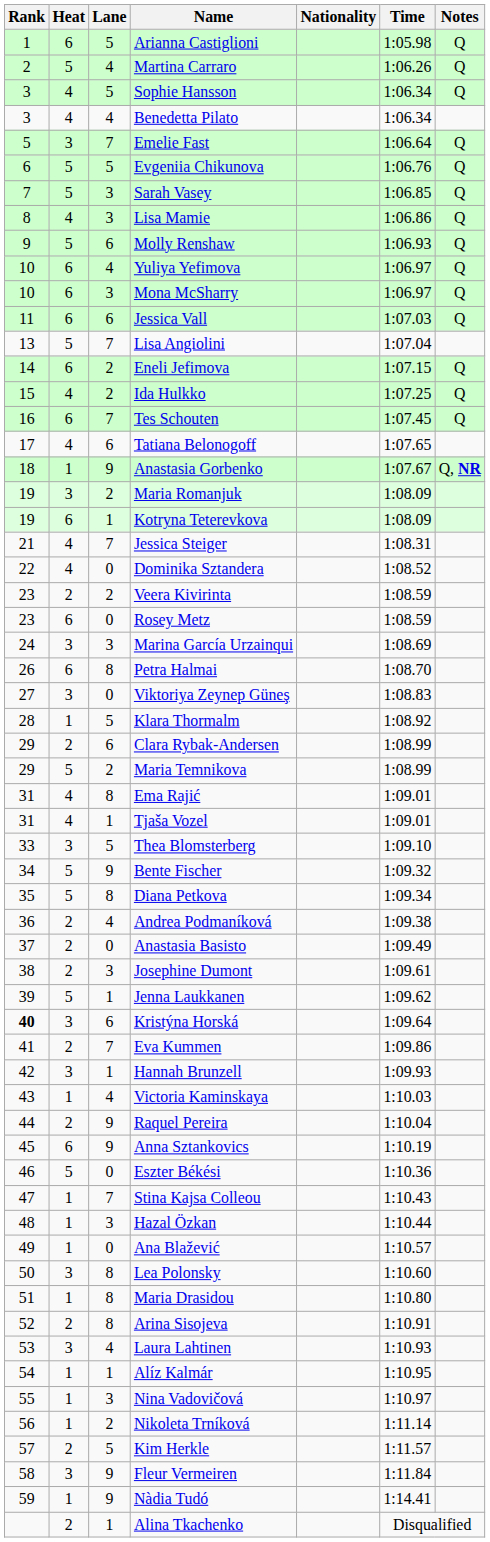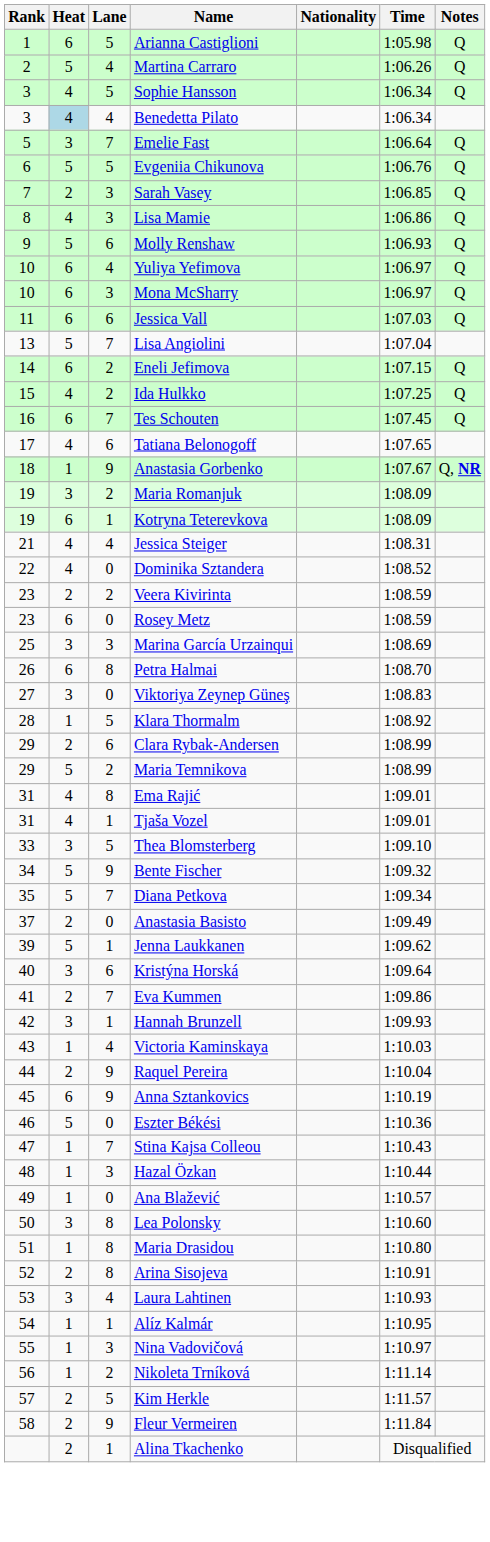 <table class="wikitable sortable" style="text-align:center">
 <tr>
 <th>Rank</th>
 <th>Heat</th>
 <th>Lane</th>
 <th>Name</th>
 <th>Nationality</th>
 <th>Time</th>
 <th>Notes</th>
 </tr>
 <tr bgcolor=ccffcc>
 <td>1</td>
 <td>6</td>
 <td>5</td>
 <td align=left><a href='#'>Arianna Castiglioni</a></td>
 <td align=left></td>
 <td>1:05.98</td>
 <td>Q</td>
 </tr>
 <tr bgcolor=ccffcc>
 <td>2</td>
 <td>5</td>
 <td>4</td>
 <td align=left><a href='#'>Martina Carraro</a></td>
 <td align=left></td>
 <td>1:06.26</td>
 <td>Q</td>
 </tr>
 <tr bgcolor=ccffcc>
 <td>3</td>
 <td>4</td>
 <td>5</td>
 <td align=left><a href='#'>Sophie Hansson</a></td>
 <td align=left></td>
 <td>1:06.34</td>
 <td>Q</td>
 </tr>
 <tr>
 <td>3</td>
-<td>4</td>
+<td style="background: lightblue;">4</td>
 <td>4</td>
 <td align=left><a href='#'>Benedetta Pilato</a></td>
 <td align=left></td>
 <td>1:06.34</td>
 <td></td>
 </tr>
 <tr bgcolor=ccffcc>
 <td>5</td>
 <td>3</td>
 <td>7</td>
 <td align=left><a href='#'>Emelie Fast</a></td>
 <td align=left></td>
 <td>1:06.64</td>
 <td>Q</td>
 </tr>
 <tr bgcolor=ccffcc>
 <td>6</td>
 <td>5</td>
 <td>5</td>
 <td align=left><a href='#'>Evgeniia Chikunova</a></td>
 <td align=left></td>
 <td>1:06.76</td>
 <td>Q</td>
 </tr>
 <tr bgcolor=ccffcc>
 <td>7</td>
-<td>5</td>
+<td>2</td>
 <td>3</td>
 <td align=left><a href='#'>Sarah Vasey</a></td>
 <td align=left></td>
 <td>1:06.85</td>
 <td>Q</td>
 </tr>
 <tr bgcolor=ccffcc>
 <td>8</td>
 <td>4</td>
 <td>3</td>
 <td align=left><a href='#'>Lisa Mamie</a></td>
 <td align=left></td>
 <td>1:06.86</td>
 <td>Q</td>
 </tr>
 <tr bgcolor=ccffcc>
 <td>9</td>
 <td>5</td>
 <td>6</td>
 <td align=left><a href='#'>Molly Renshaw</a></td>
 <td align=left></td>
 <td>1:06.93</td>
 <td>Q</td>
 </tr>
 <tr bgcolor=ccffcc>
 <td>10</td>
 <td>6</td>
 <td>4</td>
 <td align=left><a href='#'>Yuliya Yefimova</a></td>
 <td align=left></td>
 <td>1:06.97</td>
 <td>Q</td>
 </tr>
 <tr bgcolor=ccffcc>
 <td>10</td>
 <td>6</td>
 <td>3</td>
 <td align=left><a href='#'>Mona McSharry</a></td>
 <td align=left></td>
 <td>1:06.97</td>
 <td>Q</td>
 </tr>
 <tr bgcolor=ccffcc>
 <td>11</td>
 <td>6</td>
 <td>6</td>
 <td align=left><a href='#'>Jessica Vall</a></td>
 <td align=left></td>
 <td>1:07.03</td>
 <td>Q</td>
 </tr>
 <tr>
 <td>13</td>
 <td>5</td>
 <td>7</td>
 <td align=left><a href='#'>Lisa Angiolini</a></td>
 <td align=left></td>
 <td>1:07.04</td>
 <td></td>
 </tr>
 <tr bgcolor=ccffcc>
 <td>14</td>
 <td>6</td>
 <td>2</td>
 <td align=left><a href='#'>Eneli Jefimova</a></td>
 <td align=left></td>
 <td>1:07.15</td>
 <td>Q</td>
 </tr>
 <tr bgcolor=ccffcc>
 <td>15</td>
 <td>4</td>
 <td>2</td>
 <td align=left><a href='#'>Ida Hulkko</a></td>
 <td align=left></td>
 <td>1:07.25</td>
 <td>Q</td>
 </tr>
 <tr bgcolor=ccffcc>
 <td>16</td>
 <td>6</td>
 <td>7</td>
 <td align=left><a href='#'>Tes Schouten</a></td>
 <td align=left></td>
 <td>1:07.45</td>
 <td>Q</td>
 </tr>
 <tr>
 <td>17</td>
 <td>4</td>
 <td>6</td>
 <td align=left><a href='#'>Tatiana Belonogoff</a></td>
 <td align=left></td>
 <td>1:07.65</td>
 <td></td>
 </tr>
 <tr bgcolor=ccffcc>
 <td>18</td>
 <td>1</td>
 <td>9</td>
 <td align=left><a href='#'>Anastasia Gorbenko</a></td>
 <td align=left></td>
 <td>1:07.67</td>
 <td>Q, <strong><a href='#'>NR</a></strong></td>
 </tr>
 <tr bgcolor=ddffdd>
 <td>19</td>
 <td>3</td>
 <td>2</td>
 <td align=left><a href='#'>Maria Romanjuk</a></td>
 <td align=left></td>
 <td>1:08.09</td>
 <td></td>
 </tr>
 <tr bgcolor=ddffdd>
 <td>19</td>
 <td>6</td>
 <td>1</td>
 <td align=left><a href='#'>Kotryna Teterevkova</a></td>
 <td align=left></td>
 <td>1:08.09</td>
 <td></td>
 </tr>
 <tr>
 <td>21</td>
 <td>4</td>
-<td>7</td>
+<td>4</td>
 <td align=left><a href='#'>Jessica Steiger</a></td>
 <td align=left></td>
 <td>1:08.31</td>
 <td></td>
 </tr>
 <tr>
 <td>22</td>
 <td>4</td>
 <td>0</td>
 <td align=left><a href='#'>Dominika Sztandera</a></td>
 <td align=left></td>
 <td>1:08.52</td>
 <td></td>
 </tr>
 <tr>
 <td>23</td>
 <td>2</td>
 <td>2</td>
 <td align=left><a href='#'>Veera Kivirinta</a></td>
 <td align=left></td>
 <td>1:08.59</td>
 <td></td>
 </tr>
 <tr>
 <td>23</td>
 <td>6</td>
 <td>0</td>
 <td align=left><a href='#'>Rosey Metz</a></td>
 <td align=left></td>
 <td>1:08.59</td>
 <td></td>
 </tr>
 <tr>
-<td>24</td>
+<td>25</td>
 <td>3</td>
 <td>3</td>
 <td align=left><a href='#'>Marina García Urzainqui</a></td>
 <td align=left></td>
 <td>1:08.69</td>
 <td></td>
 </tr>
 <tr>
 <td>26</td>
 <td>6</td>
 <td>8</td>
 <td align=left><a href='#'>Petra Halmai</a></td>
 <td align=left></td>
 <td>1:08.70</td>
 <td></td>
 </tr>
 <tr>
 <td>27</td>
 <td>3</td>
 <td>0</td>
 <td align=left><a href='#'>Viktoriya Zeynep Güneş</a></td>
 <td align=left></td>
 <td>1:08.83</td>
 <td></td>
 </tr>
 <tr>
 <td>28</td>
 <td>1</td>
 <td>5</td>
 <td align=left><a href='#'>Klara Thormalm</a></td>
 <td align=left></td>
 <td>1:08.92</td>
 <td></td>
 </tr>
 <tr>
 <td>29</td>
 <td>2</td>
 <td>6</td>
 <td align=left><a href='#'>Clara Rybak-Andersen</a></td>
 <td align=left></td>
 <td>1:08.99</td>
 <td></td>
 </tr>
 <tr>
 <td>29</td>
 <td>5</td>
 <td>2</td>
 <td align=left><a href='#'>Maria Temnikova</a></td>
 <td align=left></td>
 <td>1:08.99</td>
 <td></td>
 </tr>
 <tr>
 <td>31</td>
 <td>4</td>
 <td>8</td>
 <td align=left><a href='#'>Ema Rajić</a></td>
 <td align=left></td>
 <td>1:09.01</td>
 <td></td>
 </tr>
 <tr>
 <td>31</td>
 <td>4</td>
 <td>1</td>
 <td align=left><a href='#'>Tjaša Vozel</a></td>
 <td align=left></td>
 <td>1:09.01</td>
 <td></td>
 </tr>
 <tr>
 <td>33</td>
 <td>3</td>
 <td>5</td>
 <td align=left><a href='#'>Thea Blomsterberg</a></td>
 <td align=left></td>
 <td>1:09.10</td>
 <td></td>
 </tr>
 <tr>
 <td>34</td>
 <td>5</td>
 <td>9</td>
 <td align=left><a href='#'>Bente Fischer</a></td>
 <td align=left></td>
 <td>1:09.32</td>
 <td></td>
 </tr>
 <tr>
 <td>35</td>
 <td>5</td>
-<td>8</td>
+<td>7</td>
 <td align=left><a href='#'>Diana Petkova</a></td>
 <td align=left></td>
 <td>1:09.34</td>
-<td></td>
-</tr>
-<tr>
-<td>36</td>
-<td>2</td>
-<td>4</td>
-<td align=left><a href='#'>Andrea Podmaníková</a></td>
-<td align=left></td>
-<td>1:09.38</td>
 <td></td>
 </tr>
 <tr>
 <td>37</td>
 <td>2</td>
 <td>0</td>
 <td align=left><a href='#'>Anastasia Basisto</a></td>
 <td align=left></td>
 <td>1:09.49</td>
 <td></td>
 </tr>
 <tr>
-<td>38</td>
-<td>2</td>
-<td>3</td>
-<td align=left><a href='#'>Josephine Dumont</a></td>
-<td align=left></td>
-<td>1:09.61</td>
-<td></td>
-</tr>
-<tr>
 <td>39</td>
 <td>5</td>
 <td>1</td>
 <td align=left><a href='#'>Jenna Laukkanen</a></td>
 <td align=left></td>
 <td>1:09.62</td>
 <td></td>
 </tr>
 <tr>
-<td><strong>40</strong></td>
+<td>40</td>
 <td>3</td>
 <td>6</td>
 <td align=left><a href='#'>Kristýna Horská</a></td>
 <td align=left></td>
 <td>1:09.64</td>
 <td></td>
 </tr>
 <tr>
 <td>41</td>
 <td>2</td>
 <td>7</td>
 <td align=left><a href='#'>Eva Kummen</a></td>
 <td align=left></td>
 <td>1:09.86</td>
 <td></td>
 </tr>
 <tr>
 <td>42</td>
 <td>3</td>
 <td>1</td>
 <td align=left><a href='#'>Hannah Brunzell</a></td>
 <td align=left></td>
 <td>1:09.93</td>
 <td></td>
 </tr>
 <tr>
 <td>43</td>
 <td>1</td>
 <td>4</td>
 <td align=left><a href='#'>Victoria Kaminskaya</a></td>
 <td align=left></td>
 <td>1:10.03</td>
 <td></td>
 </tr>
 <tr>
 <td>44</td>
 <td>2</td>
 <td>9</td>
 <td align=left><a href='#'>Raquel Pereira</a></td>
 <td align=left></td>
 <td>1:10.04</td>
 <td></td>
 </tr>
 <tr>
 <td>45</td>
 <td>6</td>
 <td>9</td>
 <td align=left><a href='#'>Anna Sztankovics</a></td>
 <td align=left></td>
 <td>1:10.19</td>
 <td></td>
 </tr>
 <tr>
 <td>46</td>
 <td>5</td>
 <td>0</td>
 <td align=left><a href='#'>Eszter Békési</a></td>
 <td align=left></td>
 <td>1:10.36</td>
 <td></td>
 </tr>
 <tr>
 <td>47</td>
 <td>1</td>
 <td>7</td>
 <td align=left><a href='#'>Stina Kajsa Colleou</a></td>
 <td align=left></td>
 <td>1:10.43</td>
 <td></td>
 </tr>
 <tr>
 <td>48</td>
 <td>1</td>
 <td>3</td>
 <td align=left><a href='#'>Hazal Özkan</a></td>
 <td align=left></td>
 <td>1:10.44</td>
 <td></td>
 </tr>
 <tr>
 <td>49</td>
 <td>1</td>
 <td>0</td>
 <td align=left><a href='#'>Ana Blažević</a></td>
 <td align=left></td>
 <td>1:10.57</td>
 <td></td>
 </tr>
 <tr>
 <td>50</td>
 <td>3</td>
 <td>8</td>
 <td align=left><a href='#'>Lea Polonsky</a></td>
 <td align=left></td>
 <td>1:10.60</td>
 <td></td>
 </tr>
 <tr>
 <td>51</td>
 <td>1</td>
 <td>8</td>
 <td align=left><a href='#'>Maria Drasidou</a></td>
 <td align=left></td>
 <td>1:10.80</td>
 <td></td>
 </tr>
 <tr>
 <td>52</td>
 <td>2</td>
 <td>8</td>
 <td align=left><a href='#'>Arina Sisojeva</a></td>
 <td align=left></td>
 <td>1:10.91</td>
 <td></td>
 </tr>
 <tr>
 <td>53</td>
 <td>3</td>
 <td>4</td>
 <td align=left><a href='#'>Laura Lahtinen</a></td>
 <td align=left></td>
 <td>1:10.93</td>
 <td></td>
 </tr>
 <tr>
 <td>54</td>
 <td>1</td>
 <td>1</td>
 <td align=left><a href='#'>Alíz Kalmár</a></td>
 <td align=left></td>
 <td>1:10.95</td>
 <td></td>
 </tr>
 <tr>
 <td>55</td>
 <td>1</td>
 <td>3</td>
 <td align=left><a href='#'>Nina Vadovičová</a></td>
 <td align=left></td>
 <td>1:10.97</td>
 <td></td>
 </tr>
 <tr>
 <td>56</td>
 <td>1</td>
 <td>2</td>
 <td align=left><a href='#'>Nikoleta Trníková</a></td>
 <td align=left></td>
 <td>1:11.14</td>
 <td></td>
 </tr>
 <tr>
 <td>57</td>
 <td>2</td>
 <td>5</td>
 <td align=left><a href='#'>Kim Herkle</a></td>
 <td align=left></td>
 <td>1:11.57</td>
 <td></td>
 </tr>
 <tr>
 <td>58</td>
-<td>3</td>
+<td>2</td>
 <td>9</td>
 <td align=left><a href='#'>Fleur Vermeiren</a></td>
 <td align=left></td>
 <td>1:11.84</td>
-<td></td>
-</tr>
-<tr>
-<td>59</td>
-<td>1</td>
-<td>9</td>
-<td align=left><a href='#'>Nàdia Tudó</a></td>
-<td align=left></td>
-<td>1:14.41</td>
 <td></td>
 </tr>
 <tr>
 <td></td>
 <td>2</td>
 <td>1</td>
 <td align=left><a href='#'>Alina Tkachenko</a></td>
 <td align=left></td>
 <td colspan=2>Disqualified</td>
 </tr>
 </table>
